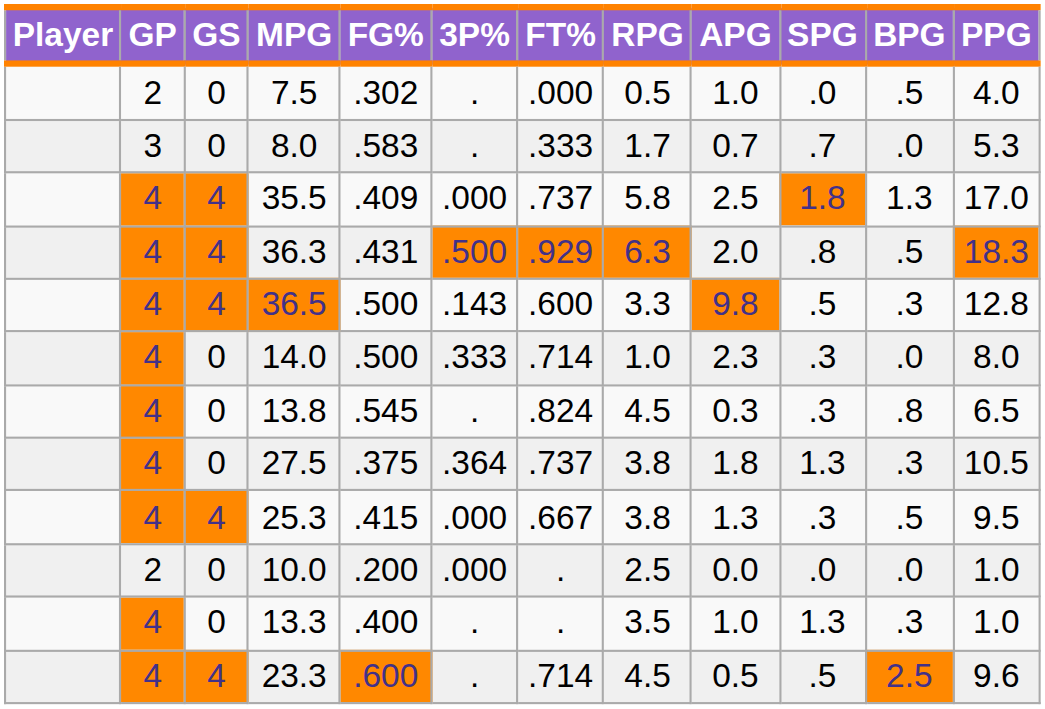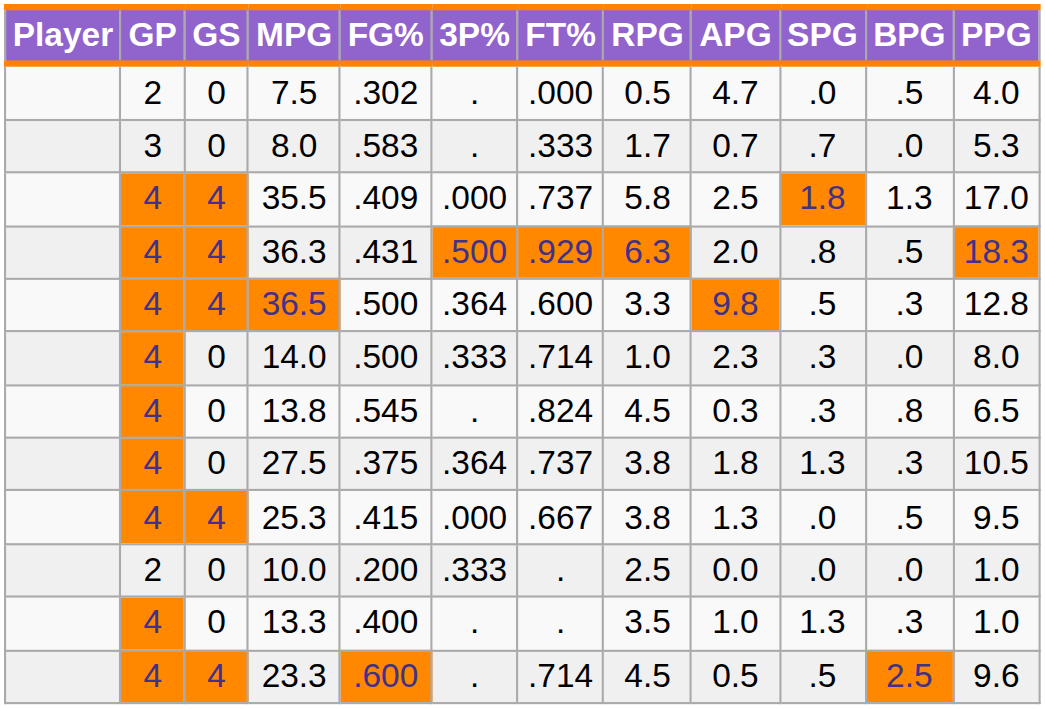 <table class="wikitable sortable" style="text-align:right;">
 <tr>
 <th style="background:#9063CD; color:#FFFFFF; border-top:#FF8200 3px solid; border-bottom:#FF8200 3px solid;">Player</th>
 <th style="background:#9063CD; color:#FFFFFF; border-top:#FF8200 3px solid; border-bottom:#FF8200 3px solid;">GP</th>
 <th style="background:#9063CD; color:#FFFFFF; border-top:#FF8200 3px solid; border-bottom:#FF8200 3px solid;">GS</th>
 <th style="background:#9063CD; color:#FFFFFF; border-top:#FF8200 3px solid; border-bottom:#FF8200 3px solid;">MPG</th>
 <th style="background:#9063CD; color:#FFFFFF; border-top:#FF8200 3px solid; border-bottom:#FF8200 3px solid;">FG%</th>
 <th style="background:#9063CD; color:#FFFFFF; border-top:#FF8200 3px solid; border-bottom:#FF8200 3px solid;">3P%</th>
 <th style="background:#9063CD; color:#FFFFFF; border-top:#FF8200 3px solid; border-bottom:#FF8200 3px solid;">FT%</th>
 <th style="background:#9063CD; color:#FFFFFF; border-top:#FF8200 3px solid; border-bottom:#FF8200 3px solid;">RPG</th>
 <th style="background:#9063CD; color:#FFFFFF; border-top:#FF8200 3px solid; border-bottom:#FF8200 3px solid;">APG</th>
 <th style="background:#9063CD; color:#FFFFFF; border-top:#FF8200 3px solid; border-bottom:#FF8200 3px solid;">SPG</th>
 <th style="background:#9063CD; color:#FFFFFF; border-top:#FF8200 3px solid; border-bottom:#FF8200 3px solid;">BPG</th>
 <th style="background:#9063CD; color:#FFFFFF; border-top:#FF8200 3px solid; border-bottom:#FF8200 3px solid;">PPG</th>
 </tr>
 <tr align="center" bgcolor="">
 <td></td>
 <td>2</td>
 <td>0</td>
 <td>7.5</td>
 <td>.302</td>
 <td>.</td>
 <td>.000</td>
 <td>0.5</td>
-<td>1.0</td>
+<td>4.7</td>
 <td>.0</td>
 <td>.5</td>
 <td>4.0</td>
 </tr>
 <tr align="center" bgcolor="#f0f0f0">
 <td></td>
 <td>3</td>
 <td>0</td>
 <td>8.0</td>
 <td>.583</td>
 <td>.</td>
 <td>.333</td>
 <td>1.7</td>
 <td>0.7</td>
 <td>.7</td>
 <td>.0</td>
 <td>5.3</td>
 </tr>
 <tr align="center" bgcolor="">
 <td></td>
 <td style="background:#FF8800;color:#423189;">4</td>
 <td style="background:#FF8800;color:#423189;">4</td>
 <td>35.5</td>
 <td>.409</td>
 <td>.000</td>
 <td>.737</td>
 <td>5.8</td>
 <td>2.5</td>
 <td style="background:#FF8800;color:#423189;">1.8</td>
 <td>1.3</td>
 <td>17.0</td>
 </tr>
 <tr align="center" bgcolor="#f0f0f0">
 <td></td>
 <td style="background:#FF8800;color:#423189;">4</td>
 <td style="background:#FF8800;color:#423189;">4</td>
 <td>36.3</td>
 <td>.431</td>
 <td style="background:#FF8800;color:#423189;">.500</td>
 <td style="background:#FF8800;color:#423189;">.929</td>
 <td style="background:#FF8800;color:#423189;">6.3</td>
 <td>2.0</td>
 <td>.8</td>
 <td>.5</td>
 <td style="background:#FF8800;color:#423189;">18.3</td>
 </tr>
 <tr align="center" bgcolor="">
 <td></td>
 <td style="background:#FF8800;color:#423189;">4</td>
 <td style="background:#FF8800;color:#423189;">4</td>
 <td style="background:#FF8800;color:#423189;">36.5</td>
 <td>.500</td>
-<td>.143</td>
+<td>.364</td>
 <td>.600</td>
 <td>3.3</td>
 <td style="background:#FF8800;color:#423189;">9.8</td>
 <td>.5</td>
 <td>.3</td>
 <td>12.8</td>
 </tr>
 <tr align="center" bgcolor="#f0f0f0">
 <td></td>
 <td style="background:#FF8800;color:#423189;">4</td>
 <td>0</td>
 <td>14.0</td>
 <td>.500</td>
 <td>.333</td>
 <td>.714</td>
 <td>1.0</td>
 <td>2.3</td>
 <td>.3</td>
 <td>.0</td>
 <td>8.0</td>
 </tr>
 <tr align="center" bgcolor="">
 <td></td>
 <td style="background:#FF8800;color:#423189;">4</td>
 <td>0</td>
 <td>13.8</td>
 <td>.545</td>
 <td>.</td>
 <td>.824</td>
 <td>4.5</td>
 <td>0.3</td>
 <td>.3</td>
 <td>.8</td>
 <td>6.5</td>
 </tr>
 <tr align="center" bgcolor="#f0f0f0">
 <td></td>
 <td style="background:#FF8800;color:#423189;">4</td>
 <td>0</td>
 <td>27.5</td>
 <td>.375</td>
 <td>.364</td>
 <td>.737</td>
 <td>3.8</td>
 <td>1.8</td>
 <td>1.3</td>
 <td>.3</td>
 <td>10.5</td>
 </tr>
 <tr align="center" bgcolor="">
 <td></td>
 <td style="background:#FF8800;color:#423189;">4</td>
 <td style="background:#FF8800;color:#423189;">4</td>
 <td>25.3</td>
 <td>.415</td>
 <td>.000</td>
 <td>.667</td>
 <td>3.8</td>
 <td>1.3</td>
-<td>.3</td>
+<td>.0</td>
 <td>.5</td>
 <td>9.5</td>
 </tr>
 <tr align="center" bgcolor="#f0f0f0">
 <td></td>
 <td>2</td>
 <td>0</td>
 <td>10.0</td>
 <td>.200</td>
-<td>.000</td>
+<td>.333</td>
 <td>.</td>
 <td>2.5</td>
 <td>0.0</td>
 <td>.0</td>
 <td>.0</td>
 <td>1.0</td>
 </tr>
 <tr align="center" bgcolor="">
 <td></td>
 <td style="background:#FF8800;color:#423189;">4</td>
 <td>0</td>
 <td>13.3</td>
 <td>.400</td>
 <td>.</td>
 <td>.</td>
 <td>3.5</td>
 <td>1.0</td>
 <td>1.3</td>
 <td>.3</td>
 <td>1.0</td>
 </tr>
 <tr align="center" bgcolor="#f0f0f0">
 <td></td>
 <td style="background:#FF8800;color:#423189;">4</td>
 <td style="background:#FF8800;color:#423189;">4</td>
 <td>23.3</td>
 <td style="background:#FF8800;color:#423189;">.600</td>
 <td>.</td>
 <td>.714</td>
 <td>4.5</td>
 <td>0.5</td>
 <td>.5</td>
 <td style="background:#FF8800;color:#423189;">2.5</td>
 <td>9.6</td>
 </tr>
 </table>
